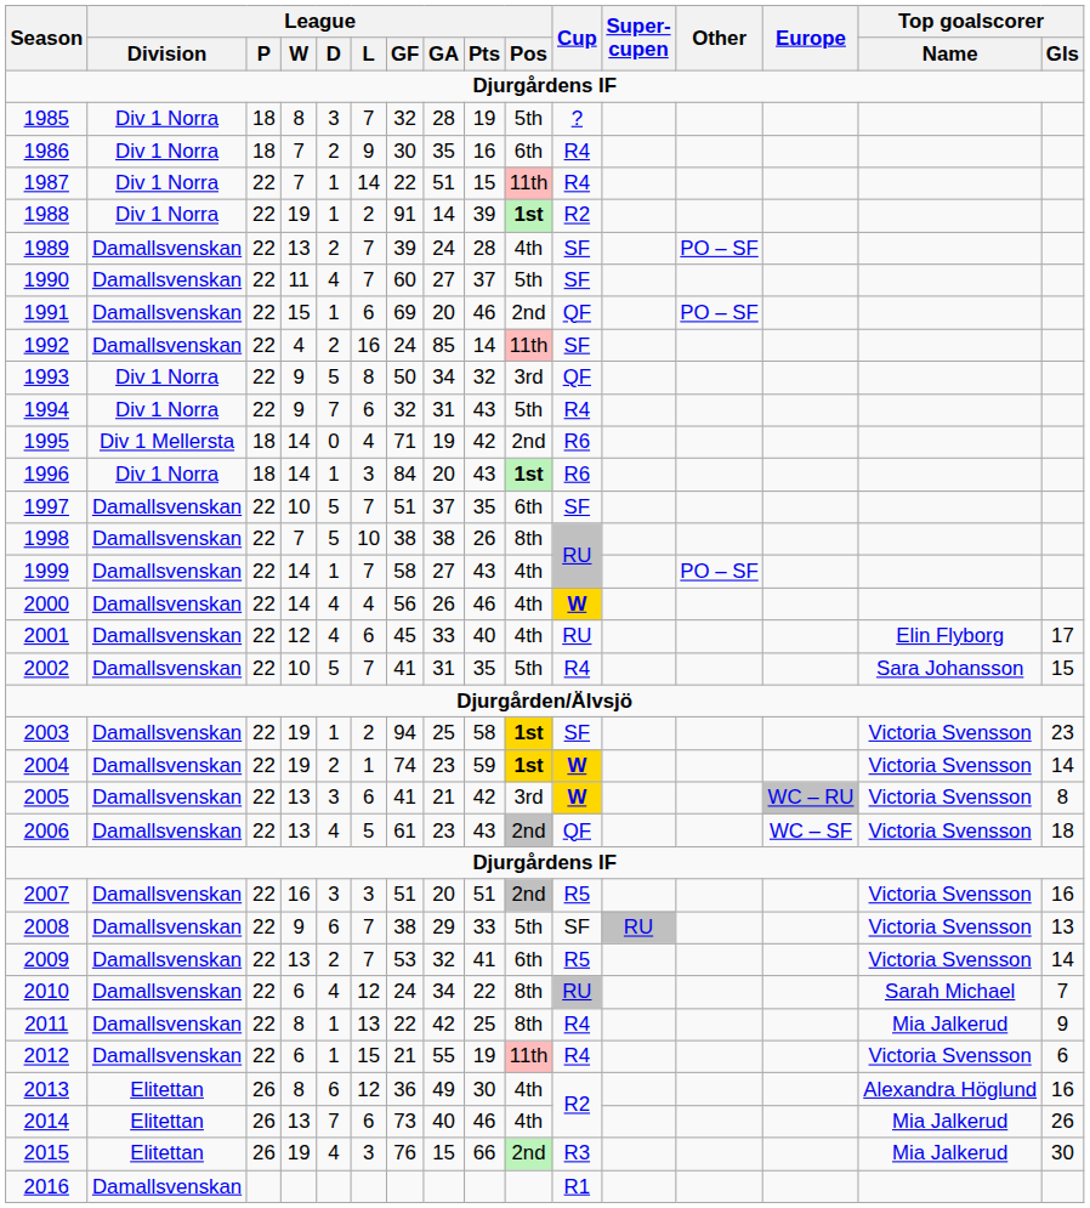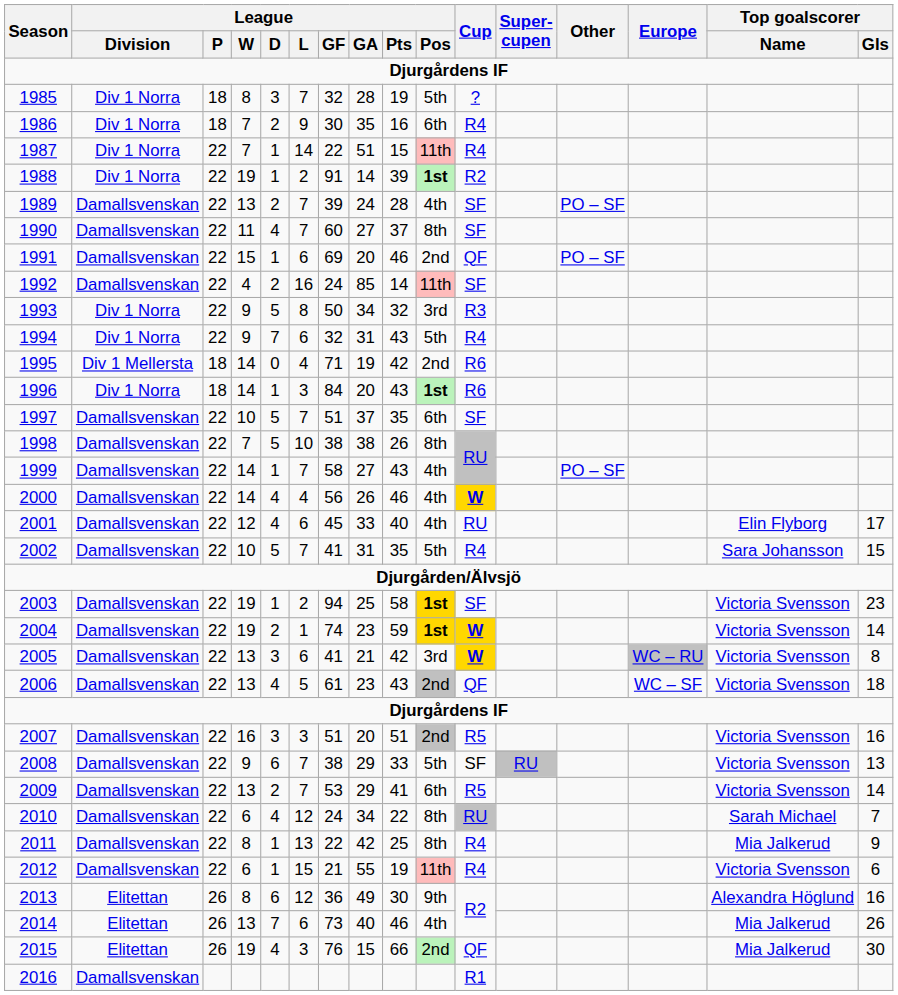 <table class="wikitable sortable" style="text-align: center" with=100%>
 <tr>
 <th rowspan="2">Season</th>
 <th colspan="9">League</th>
 <th rowspan="2"><a href='#'>Cup</a></th>
 <th rowspan="2"><a href='#'>Super-<br>cupen</a></th>
 <th rowspan="2">Other</th>
 <th rowspan="2"><a href='#'>Europe</a></th>
 <th colspan="2">Top goalscorer</th>
 </tr>
 <tr>
 <th>Division</th>
 <th width="20">P</th>
 <th width="20">W</th>
 <th width="20">D</th>
 <th width="20">L</th>
 <th width="20">GF</th>
 <th width="20">GA</th>
 <th width="20">Pts</th>
 <th>Pos</th>
 <th>Name</th>
 <th>Gls</th>
 </tr>
 <tr>
 <td colspan=16 align=center><strong>Djurgårdens IF</strong></td>
 </tr>
 <tr>
 <td><a href='#'>1985</a></td>
 <td><a href='#'>Div 1 Norra</a></td>
 <td>18</td>
 <td>8</td>
 <td>3</td>
 <td>7</td>
 <td>32</td>
 <td>28</td>
 <td>19</td>
 <td>5th</td>
 <td><a href='#'>?</a></td>
 <td></td>
 <td></td>
 <td></td>
 <td></td>
 <td></td>
 </tr>
 <tr>
 <td><a href='#'>1986</a></td>
 <td><a href='#'>Div 1 Norra</a></td>
 <td>18</td>
 <td>7</td>
 <td>2</td>
 <td>9</td>
 <td>30</td>
 <td>35</td>
 <td>16</td>
 <td>6th</td>
 <td><a href='#'>R4</a></td>
 <td></td>
 <td></td>
 <td></td>
 <td></td>
 <td></td>
 </tr>
 <tr>
 <td><a href='#'>1987</a></td>
 <td><a href='#'>Div 1 Norra</a></td>
 <td>22</td>
 <td>7</td>
 <td>1</td>
 <td>14</td>
 <td>22</td>
 <td>51</td>
 <td>15</td>
 <td style="background:#FFBBBB;">11th</td>
 <td><a href='#'>R4</a></td>
 <td></td>
 <td></td>
 <td></td>
 <td></td>
 <td></td>
 </tr>
 <tr>
 <td><a href='#'>1988</a></td>
 <td><a href='#'>Div 1 Norra</a></td>
 <td>22</td>
 <td>19</td>
 <td>1</td>
 <td>2</td>
 <td>91</td>
 <td>14</td>
 <td>39</td>
 <td style="background:#BBF3BB;"><strong>1st</strong></td>
 <td><a href='#'>R2</a></td>
 <td></td>
 <td></td>
 <td></td>
 <td></td>
 <td></td>
 </tr>
 <tr>
 <td><a href='#'>1989</a></td>
 <td><a href='#'>Damallsvenskan</a></td>
 <td>22</td>
 <td>13</td>
 <td>2</td>
 <td>7</td>
 <td>39</td>
 <td>24</td>
 <td>28</td>
 <td>4th</td>
 <td><a href='#'>SF</a></td>
 <td></td>
 <td><a href='#'>PO – SF</a></td>
 <td></td>
 <td></td>
 <td></td>
 </tr>
 <tr>
 <td><a href='#'>1990</a></td>
 <td><a href='#'>Damallsvenskan</a></td>
 <td>22</td>
 <td>11</td>
 <td>4</td>
 <td>7</td>
 <td>60</td>
 <td>27</td>
 <td>37</td>
-<td>5th</td>
+<td>8th</td>
 <td><a href='#'>SF</a></td>
 <td></td>
 <td></td>
 <td></td>
 <td></td>
 <td></td>
 </tr>
 <tr>
 <td><a href='#'>1991</a></td>
 <td><a href='#'>Damallsvenskan</a></td>
 <td>22</td>
 <td>15</td>
 <td>1</td>
 <td>6</td>
 <td>69</td>
 <td>20</td>
 <td>46</td>
 <td>2nd</td>
 <td><a href='#'>QF</a></td>
 <td></td>
 <td><a href='#'>PO – SF</a></td>
 <td></td>
 <td></td>
 <td></td>
 </tr>
 <tr>
 <td><a href='#'>1992</a></td>
 <td><a href='#'>Damallsvenskan</a></td>
 <td>22</td>
 <td>4</td>
 <td>2</td>
 <td>16</td>
 <td>24</td>
 <td>85</td>
 <td>14</td>
 <td style="background:#FFBBBB;">11th</td>
 <td><a href='#'>SF</a></td>
 <td></td>
 <td></td>
 <td></td>
 <td></td>
 <td></td>
 </tr>
 <tr>
 <td><a href='#'>1993</a></td>
 <td><a href='#'>Div 1 Norra</a></td>
 <td>22</td>
 <td>9</td>
 <td>5</td>
 <td>8</td>
 <td>50</td>
 <td>34</td>
 <td>32</td>
 <td>3rd</td>
-<td><a href='#'>QF</a></td>
+<td><a href='#'>R3</a></td>
 <td></td>
 <td></td>
 <td></td>
 <td></td>
 <td></td>
 </tr>
 <tr>
 <td><a href='#'>1994</a></td>
 <td><a href='#'>Div 1 Norra</a></td>
 <td>22</td>
 <td>9</td>
 <td>7</td>
 <td>6</td>
 <td>32</td>
 <td>31</td>
 <td>43</td>
 <td>5th</td>
 <td><a href='#'>R4</a></td>
 <td></td>
 <td></td>
 <td></td>
 <td></td>
 <td></td>
 </tr>
 <tr>
 <td><a href='#'>1995</a></td>
 <td><a href='#'>Div 1 Mellersta</a></td>
 <td>18</td>
 <td>14</td>
 <td>0</td>
 <td>4</td>
 <td>71</td>
 <td>19</td>
 <td>42</td>
 <td>2nd</td>
 <td><a href='#'>R6</a></td>
 <td></td>
 <td></td>
 <td></td>
 <td></td>
 <td></td>
 </tr>
 <tr>
 <td><a href='#'>1996</a></td>
 <td><a href='#'>Div 1 Norra</a></td>
 <td>18</td>
 <td>14</td>
 <td>1</td>
 <td>3</td>
 <td>84</td>
 <td>20</td>
 <td>43</td>
 <td style="background:#BBF3BB;"><strong>1st</strong></td>
 <td><a href='#'>R6</a></td>
 <td></td>
 <td></td>
 <td></td>
 <td></td>
 <td></td>
 </tr>
 <tr>
 <td><a href='#'>1997</a></td>
 <td><a href='#'>Damallsvenskan</a></td>
 <td>22</td>
 <td>10</td>
 <td>5</td>
 <td>7</td>
 <td>51</td>
 <td>37</td>
 <td>35</td>
 <td>6th</td>
 <td><a href='#'>SF</a></td>
 <td></td>
 <td></td>
 <td></td>
 <td></td>
 <td></td>
 </tr>
 <tr>
 <td><a href='#'>1998</a></td>
 <td><a href='#'>Damallsvenskan</a></td>
 <td>22</td>
 <td>7</td>
 <td>5</td>
 <td>10</td>
 <td>38</td>
 <td>38</td>
 <td>26</td>
 <td>8th</td>
 <td rowspan=2 style="background:silver;"><a href='#'>RU</a></td>
 <td></td>
 <td></td>
 <td></td>
 <td></td>
 <td></td>
 </tr>
 <tr>
 <td><a href='#'>1999</a></td>
 <td><a href='#'>Damallsvenskan</a></td>
 <td>22</td>
 <td>14</td>
 <td>1</td>
 <td>7</td>
 <td>58</td>
 <td>27</td>
 <td>43</td>
 <td>4th</td>
 <td></td>
 <td><a href='#'>PO – SF</a></td>
 <td></td>
 <td></td>
 <td></td>
 </tr>
 <tr>
 <td><a href='#'>2000</a></td>
 <td><a href='#'>Damallsvenskan</a></td>
 <td>22</td>
 <td>14</td>
 <td>4</td>
 <td>4</td>
 <td>56</td>
 <td>26</td>
 <td>46</td>
 <td>4th</td>
 <td style="background:gold;"><strong><a href='#'>W</a></strong></td>
 <td></td>
 <td></td>
 <td></td>
 <td></td>
 <td></td>
 </tr>
 <tr>
 <td><a href='#'>2001</a></td>
 <td><a href='#'>Damallsvenskan</a></td>
 <td>22</td>
 <td>12</td>
 <td>4</td>
 <td>6</td>
 <td>45</td>
 <td>33</td>
 <td>40</td>
 <td>4th</td>
 <td><a href='#'>RU</a></td>
 <td></td>
 <td></td>
 <td></td>
 <td><a href='#'>Elin Flyborg</a></td>
 <td>17</td>
 </tr>
 <tr>
 <td><a href='#'>2002</a></td>
 <td><a href='#'>Damallsvenskan</a></td>
 <td>22</td>
 <td>10</td>
 <td>5</td>
 <td>7</td>
 <td>41</td>
 <td>31</td>
 <td>35</td>
 <td>5th</td>
 <td><a href='#'>R4</a></td>
 <td></td>
 <td></td>
 <td></td>
 <td><a href='#'>Sara Johansson</a></td>
 <td>15</td>
 </tr>
 <tr>
 <td colspan=16 align=center><strong>Djurgården/Älvsjö</strong></td>
 </tr>
 <tr>
 <td><a href='#'>2003</a></td>
 <td><a href='#'>Damallsvenskan</a></td>
 <td>22</td>
 <td>19</td>
 <td>1</td>
 <td>2</td>
 <td>94</td>
 <td>25</td>
 <td>58</td>
 <td style="background:gold;"><strong>1st</strong></td>
 <td><a href='#'>SF</a></td>
 <td></td>
 <td></td>
 <td></td>
 <td><a href='#'>Victoria Svensson</a></td>
 <td>23</td>
 </tr>
 <tr>
 <td><a href='#'>2004</a></td>
 <td><a href='#'>Damallsvenskan</a></td>
 <td>22</td>
 <td>19</td>
 <td>2</td>
 <td>1</td>
 <td>74</td>
 <td>23</td>
 <td>59</td>
 <td style="background:gold;"><strong>1st</strong></td>
 <td style="background:gold;"><strong><a href='#'>W</a></strong></td>
 <td></td>
 <td></td>
 <td></td>
 <td><a href='#'>Victoria Svensson</a></td>
 <td>14</td>
 </tr>
 <tr>
 <td><a href='#'>2005</a></td>
 <td><a href='#'>Damallsvenskan</a></td>
 <td>22</td>
 <td>13</td>
 <td>3</td>
 <td>6</td>
 <td>41</td>
 <td>21</td>
 <td>42</td>
 <td>3rd</td>
 <td style="background:gold;"><strong><a href='#'>W</a></strong></td>
 <td></td>
 <td></td>
 <td style="background:silver;"><a href='#'>WC – RU</a></td>
 <td><a href='#'>Victoria Svensson</a></td>
 <td>8</td>
 </tr>
 <tr>
 <td><a href='#'>2006</a></td>
 <td><a href='#'>Damallsvenskan</a></td>
 <td>22</td>
 <td>13</td>
 <td>4</td>
 <td>5</td>
 <td>61</td>
 <td>23</td>
 <td>43</td>
 <td style="background:silver;">2nd</td>
 <td><a href='#'>QF</a></td>
 <td></td>
 <td></td>
 <td><a href='#'>WC – SF</a></td>
 <td><a href='#'>Victoria Svensson</a></td>
 <td>18</td>
 </tr>
 <tr>
 <td colspan=16 align=center><strong>Djurgårdens IF</strong></td>
 </tr>
 <tr>
 <td><a href='#'>2007</a></td>
 <td><a href='#'>Damallsvenskan</a></td>
 <td>22</td>
 <td>16</td>
 <td>3</td>
 <td>3</td>
 <td>51</td>
 <td>20</td>
 <td>51</td>
 <td style="background:silver;">2nd</td>
 <td><a href='#'>R5</a></td>
 <td></td>
 <td></td>
 <td></td>
 <td><a href='#'>Victoria Svensson</a></td>
 <td>16</td>
 </tr>
 <tr>
 <td><a href='#'>2008</a></td>
 <td><a href='#'>Damallsvenskan</a></td>
 <td>22</td>
 <td>9</td>
 <td>6</td>
 <td>7</td>
 <td>38</td>
 <td>29</td>
 <td>33</td>
 <td>5th</td>
 <td>SF</td>
 <td style="background:silver;"><a href='#'>RU</a></td>
 <td></td>
 <td></td>
 <td><a href='#'>Victoria Svensson</a></td>
 <td>13</td>
 </tr>
 <tr>
 <td><a href='#'>2009</a></td>
 <td><a href='#'>Damallsvenskan</a></td>
 <td>22</td>
 <td>13</td>
 <td>2</td>
 <td>7</td>
 <td>53</td>
-<td>32</td>
+<td>29</td>
 <td>41</td>
 <td>6th</td>
 <td><a href='#'>R5</a></td>
 <td></td>
 <td></td>
 <td></td>
 <td><a href='#'>Victoria Svensson</a></td>
 <td>14</td>
 </tr>
 <tr>
 <td><a href='#'>2010</a></td>
 <td><a href='#'>Damallsvenskan</a></td>
 <td>22</td>
 <td>6</td>
 <td>4</td>
 <td>12</td>
 <td>24</td>
 <td>34</td>
 <td>22</td>
 <td>8th</td>
 <td style="background:silver;"><a href='#'>RU</a></td>
 <td></td>
 <td></td>
 <td></td>
 <td><a href='#'>Sarah Michael</a></td>
 <td>7</td>
 </tr>
 <tr>
 <td><a href='#'>2011</a></td>
 <td><a href='#'>Damallsvenskan</a></td>
 <td>22</td>
 <td>8</td>
 <td>1</td>
 <td>13</td>
 <td>22</td>
 <td>42</td>
 <td>25</td>
 <td>8th</td>
 <td><a href='#'>R4</a></td>
 <td></td>
 <td></td>
 <td></td>
 <td><a href='#'>Mia Jalkerud</a></td>
 <td>9</td>
 </tr>
 <tr>
 <td><a href='#'>2012</a></td>
 <td><a href='#'>Damallsvenskan</a></td>
 <td>22</td>
 <td>6</td>
 <td>1</td>
 <td>15</td>
 <td>21</td>
 <td>55</td>
 <td>19</td>
 <td style="background:#FFBBBB;">11th</td>
 <td><a href='#'>R4</a></td>
 <td></td>
 <td></td>
 <td></td>
 <td><a href='#'>Victoria Svensson</a></td>
 <td>6</td>
 </tr>
 <tr>
 <td><a href='#'>2013</a></td>
 <td><a href='#'>Elitettan</a></td>
 <td>26</td>
 <td>8</td>
 <td>6</td>
 <td>12</td>
 <td>36</td>
 <td>49</td>
 <td>30</td>
-<td>4th</td>
+<td>9th</td>
 <td rowspan=2><a href='#'>R2</a></td>
 <td></td>
 <td></td>
 <td></td>
 <td><a href='#'>Alexandra Höglund</a></td>
 <td>16</td>
 </tr>
 <tr>
 <td><a href='#'>2014</a></td>
 <td><a href='#'>Elitettan</a></td>
 <td>26</td>
 <td>13</td>
 <td>7</td>
 <td>6</td>
 <td>73</td>
 <td>40</td>
 <td>46</td>
 <td>4th</td>
 <td></td>
 <td></td>
 <td></td>
 <td><a href='#'>Mia Jalkerud</a></td>
 <td>26</td>
 </tr>
 <tr>
 <td><a href='#'>2015</a></td>
 <td><a href='#'>Elitettan</a></td>
 <td>26</td>
 <td>19</td>
 <td>4</td>
 <td>3</td>
 <td>76</td>
 <td>15</td>
 <td>66</td>
 <td style="background:#BBF3BB;">2nd</td>
-<td><a href='#'>R3</a></td>
+<td><a href='#'>QF</a></td>
 <td></td>
 <td></td>
 <td></td>
 <td><a href='#'>Mia Jalkerud</a></td>
 <td>30</td>
 </tr>
 <tr>
 <td><a href='#'>2016</a></td>
 <td><a href='#'>Damallsvenskan</a></td>
 <td></td>
 <td></td>
 <td></td>
 <td></td>
 <td></td>
 <td></td>
 <td></td>
 <td></td>
 <td><a href='#'>R1</a></td>
 <td></td>
 <td></td>
 <td></td>
 <td></td>
 <td></td>
 </tr>
 </table>
